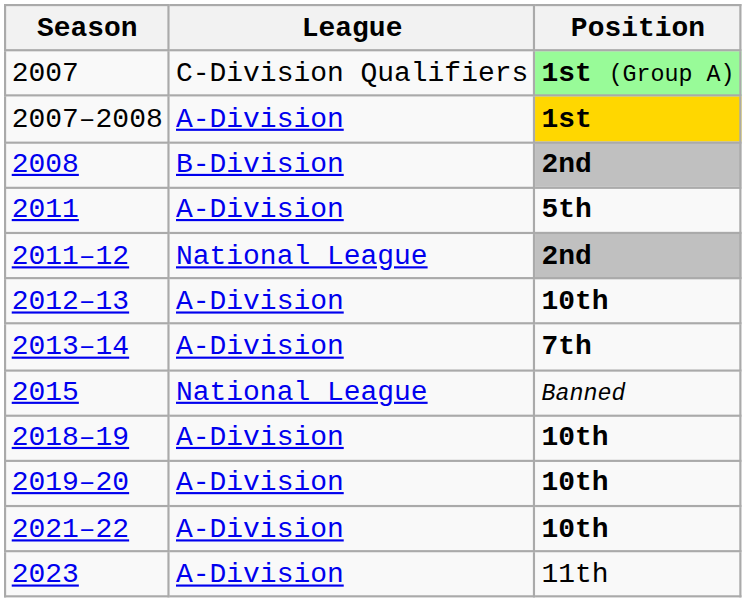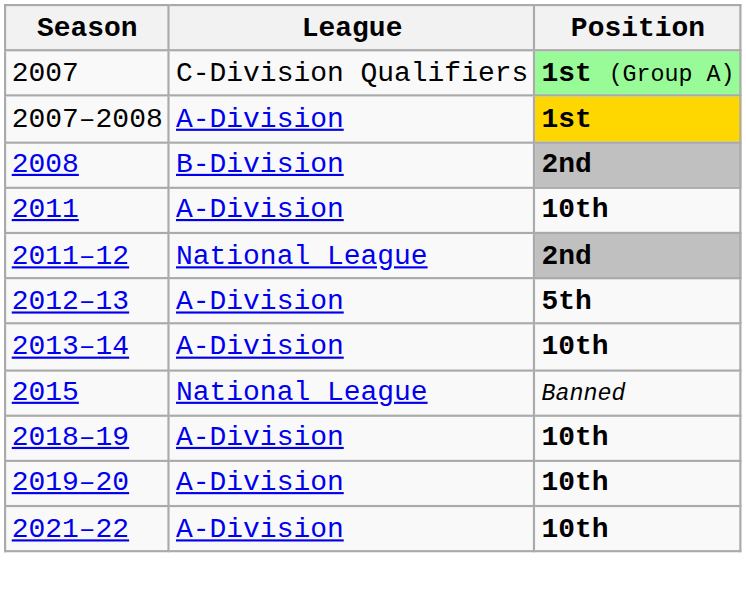 <table class="wikitable float-right">
 <tr>
 <th>Season</th>
 <th>League</th>
 <th>Position</th>
 </tr>
 <tr>
 <td>2007</td>
 <td>C-Division Qualifiers</td>
 <td bgcolor="palegreen"><strong>1st</strong> <small>(Group A)</small></td>
 </tr>
 <tr>
 <td>2007–2008</td>
 <td><a href='#'>A-Division</a></td>
 <td bgcolor="gold"><strong>1st</strong></td>
 </tr>
 <tr>
 <td><a href='#'>2008</a></td>
 <td><a href='#'>B-Division</a></td>
 <td bgcolor="silver"><strong>2nd</strong></td>
 </tr>
 <tr>
 <td><a href='#'>2011</a></td>
 <td><a href='#'>A-Division</a></td>
-<td><strong>5th</strong></td>
+<td><strong>10th</strong></td>
 </tr>
 <tr>
 <td><a href='#'>2011–12</a></td>
 <td><a href='#'>National League</a></td>
 <td bgcolor="silver"><strong>2nd</strong></td>
 </tr>
 <tr>
 <td><a href='#'>2012–13</a></td>
 <td><a href='#'>A-Division</a></td>
-<td><strong>10th</strong></td>
+<td><strong>5th</strong></td>
 </tr>
 <tr>
 <td><a href='#'>2013–14</a></td>
 <td><a href='#'>A-Division</a></td>
-<td><strong>7th</strong></td>
+<td><strong>10th</strong></td>
 </tr>
 <tr>
 <td><a href='#'>2015</a></td>
 <td><a href='#'>National League</a></td>
 <td><small><em>Banned</em></small></td>
 </tr>
 <tr>
 <td><a href='#'>2018–19</a></td>
 <td><a href='#'>A-Division</a></td>
 <td><strong>10th</strong></td>
 </tr>
 <tr>
 <td><a href='#'>2019–20</a></td>
 <td><a href='#'>A-Division</a></td>
 <td><strong>10th</strong></td>
 </tr>
 <tr>
 <td><a href='#'>2021–22</a></td>
 <td><a href='#'>A-Division</a></td>
 <td><strong>10th</strong></td>
 </tr>
-<tr>
-<td><a href='#'>2023</a></td>
-<td><a href='#'>A-Division</a></td>
-<td>11th</td>
-</tr>
 </table>
